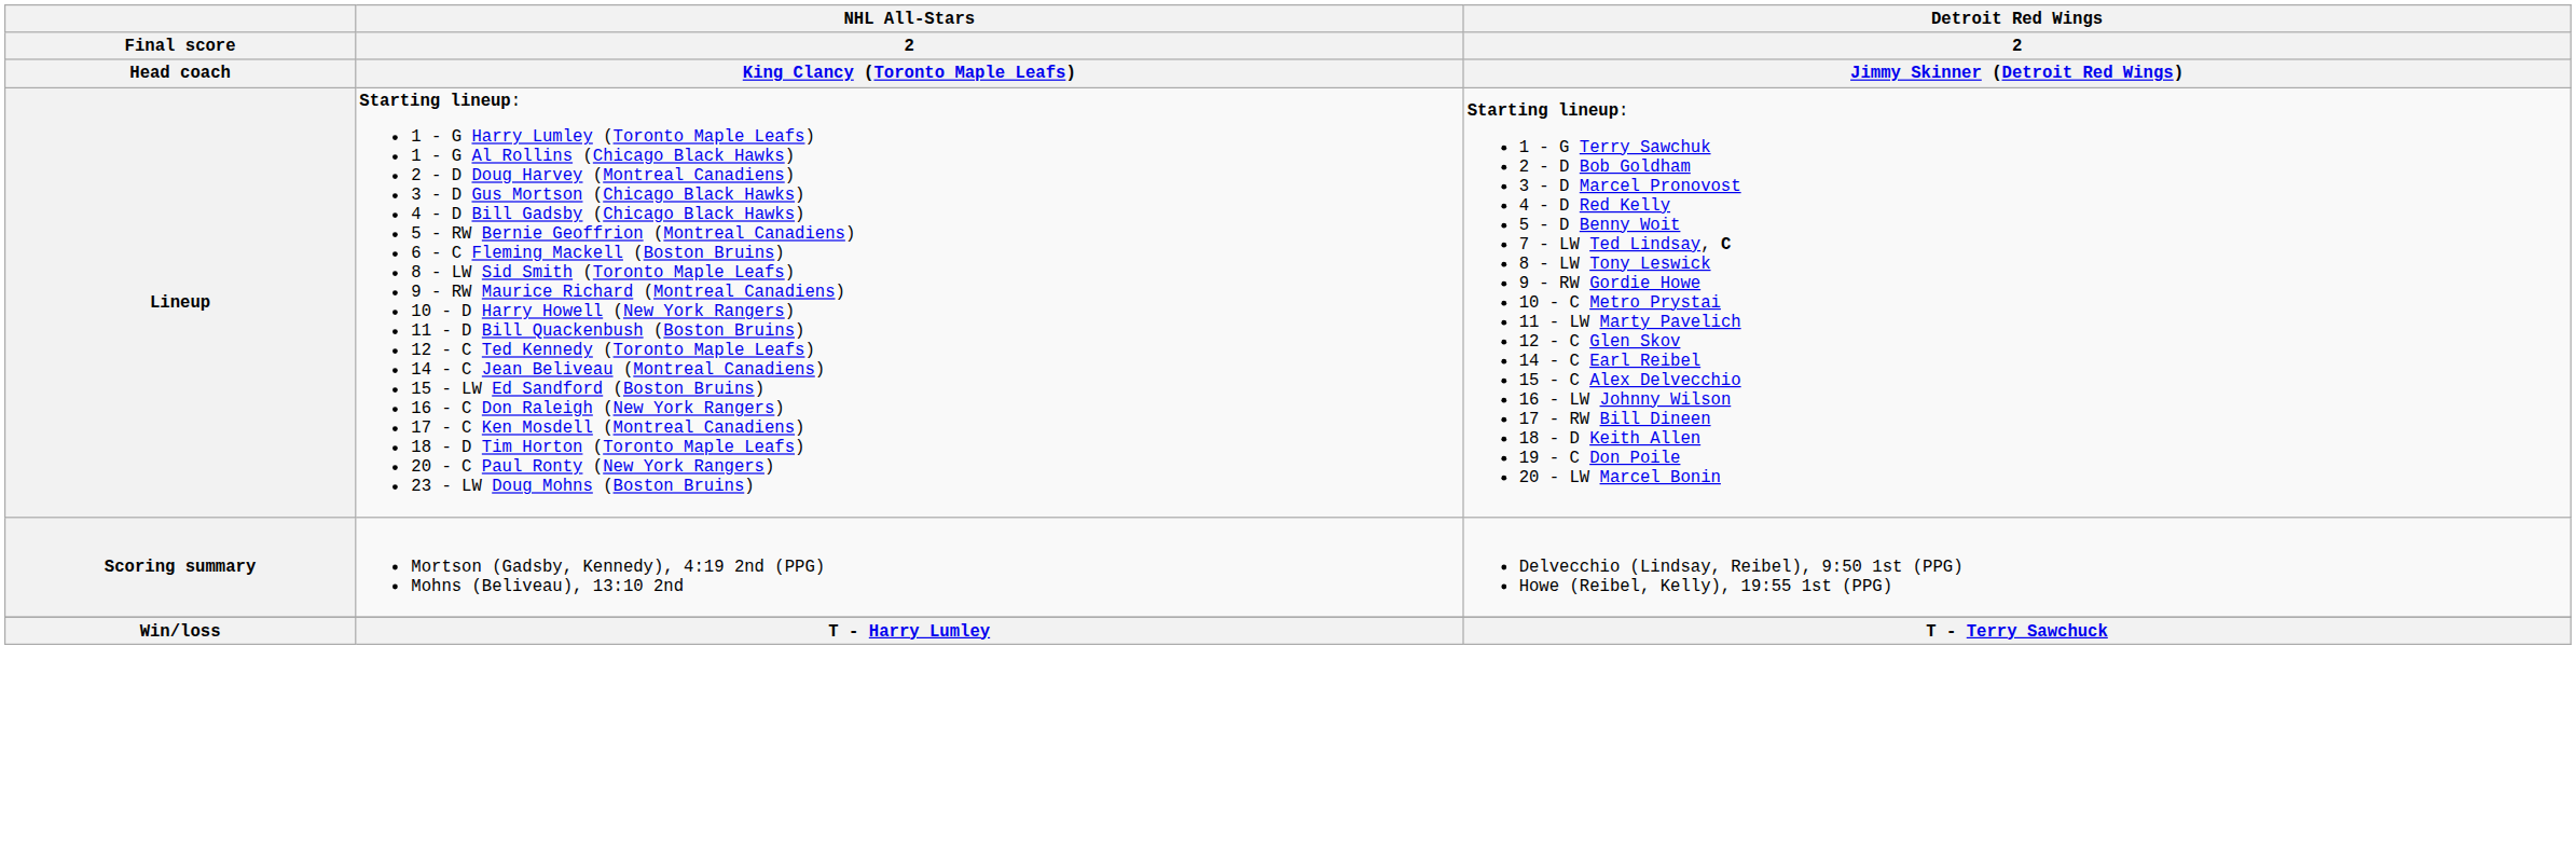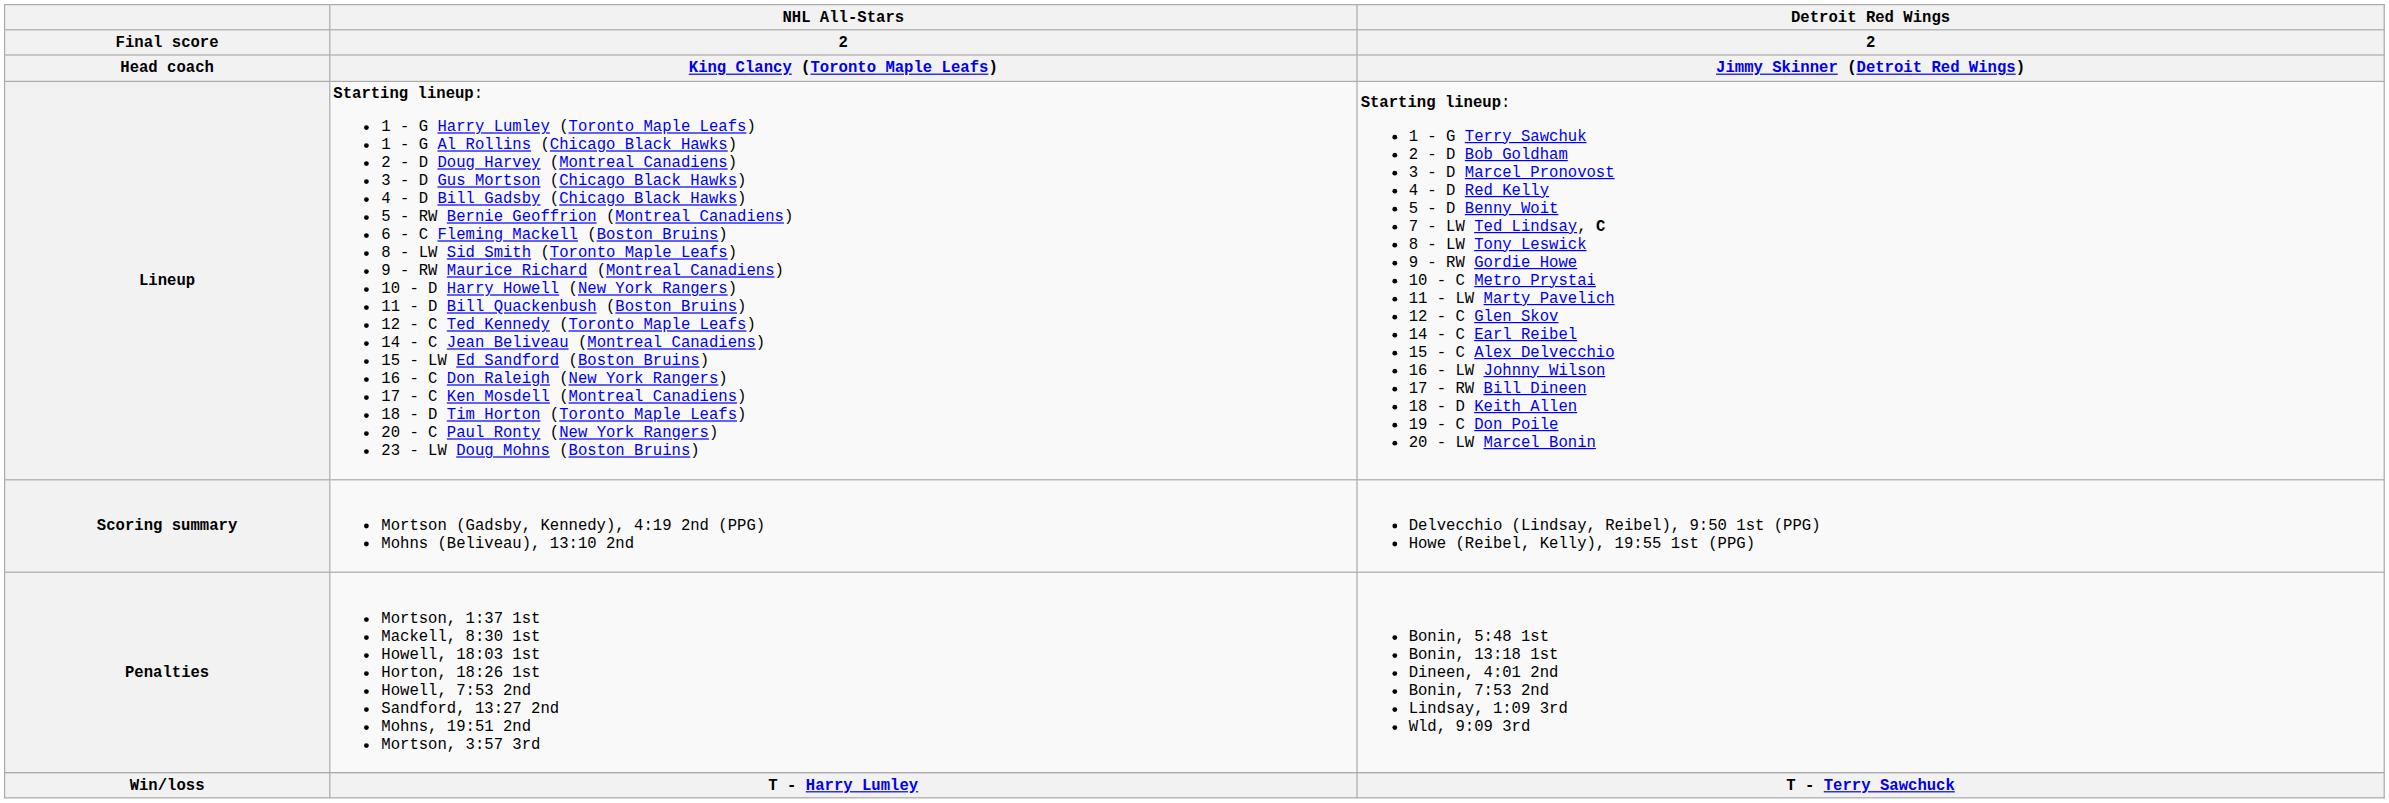 <table class="wikitable" style="width:100%">
 <tr>
 <th></th>
 <th>NHL All-Stars</th>
 <th>Detroit Red Wings</th>
 </tr>
 <tr>
 <th>Final score</th>
 <th>2</th>
 <th>2</th>
 </tr>
 <tr>
 <th>Head coach</th>
 <th><a href='#'>King Clancy</a> (<a href='#'>Toronto Maple Leafs</a>)</th>
 <th><a href='#'>Jimmy Skinner</a> (<a href='#'>Detroit Red Wings</a>)</th>
 </tr>
 <tr>
 <th>Lineup</th>
 <td><strong>Starting lineup</strong>:<br><ul><li>1 - G <a href='#'>Harry Lumley</a> (<a href='#'>Toronto Maple Leafs</a>)</li><li>1 - G <a href='#'>Al Rollins</a> (<a href='#'>Chicago Black Hawks</a>)</li><li>2 - D <a href='#'>Doug Harvey</a> (<a href='#'>Montreal Canadiens</a>)</li><li>3 - D <a href='#'>Gus Mortson</a> (<a href='#'>Chicago Black Hawks</a>)</li><li>4 - D <a href='#'>Bill Gadsby</a> (<a href='#'>Chicago Black Hawks</a>)</li><li>5 - RW <a href='#'>Bernie Geoffrion</a> (<a href='#'>Montreal Canadiens</a>)</li><li>6 - C <a href='#'>Fleming Mackell</a> (<a href='#'>Boston Bruins</a>)</li><li>8 - LW <a href='#'>Sid Smith</a> (<a href='#'>Toronto Maple Leafs</a>)</li><li>9 - RW <a href='#'>Maurice Richard</a> (<a href='#'>Montreal Canadiens</a>)</li><li>10 - D <a href='#'>Harry Howell</a> (<a href='#'>New York Rangers</a>)</li><li>11 - D <a href='#'>Bill Quackenbush</a> (<a href='#'>Boston Bruins</a>)</li><li>12 - C <a href='#'>Ted Kennedy</a> (<a href='#'>Toronto Maple Leafs</a>)</li><li>14 - C <a href='#'>Jean Beliveau</a> (<a href='#'>Montreal Canadiens</a>)</li><li>15 - LW <a href='#'>Ed Sandford</a> (<a href='#'>Boston Bruins</a>)</li><li>16 - C <a href='#'>Don Raleigh</a> (<a href='#'>New York Rangers</a>)</li><li>17 - C <a href='#'>Ken Mosdell</a> (<a href='#'>Montreal Canadiens</a>)</li><li>18 - D <a href='#'>Tim Horton</a> (<a href='#'>Toronto Maple Leafs</a>)</li><li>20 - C <a href='#'>Paul Ronty</a> (<a href='#'>New York Rangers</a>)</li><li>23 - LW <a href='#'>Doug Mohns</a> (<a href='#'>Boston Bruins</a>)</li></ul></td>
 <td><strong>Starting lineup</strong>:<br><ul><li>1 - G <a href='#'>Terry Sawchuk</a></li><li>2 - D <a href='#'>Bob Goldham</a></li><li>3 - D <a href='#'>Marcel Pronovost</a></li><li>4 - D <a href='#'>Red Kelly</a></li><li>5 - D <a href='#'>Benny Woit</a></li><li>7 - LW <a href='#'>Ted Lindsay</a>, <strong>C</strong></li><li>8 - LW <a href='#'>Tony Leswick</a></li><li>9 - RW <a href='#'>Gordie Howe</a></li><li>10 - C <a href='#'>Metro Prystai</a></li><li>11 - LW <a href='#'>Marty Pavelich</a></li><li>12 - C <a href='#'>Glen Skov</a></li><li>14 - C <a href='#'>Earl Reibel</a></li><li>15 - C <a href='#'>Alex Delvecchio</a></li><li>16 - LW <a href='#'>Johnny Wilson</a></li><li>17 - RW <a href='#'>Bill Dineen</a></li><li>18 - D <a href='#'>Keith Allen</a></li><li>19 - C <a href='#'>Don Poile</a></li><li>20 - LW <a href='#'>Marcel Bonin</a></li></ul></td>
 </tr>
 <tr>
 <th>Scoring summary</th>
 <td><br><ul><li>Mortson (Gadsby, Kennedy), 4:19 2nd (PPG)</li><li>Mohns (Beliveau), 13:10 2nd</li></ul></td>
 <td><br><ul><li>Delvecchio (Lindsay, Reibel), 9:50 1st (PPG)</li><li>Howe (Reibel, Kelly), 19:55 1st (PPG)</li></ul></td>
 </tr>
 <tr>
+<th>Penalties</th>
+<td><br><ul><li>Mortson, 1:37 1st</li><li>Mackell, 8:30 1st</li><li>Howell, 18:03 1st</li><li>Horton, 18:26 1st</li><li>Howell, 7:53 2nd</li><li>Sandford, 13:27 2nd</li><li>Mohns, 19:51 2nd</li><li>Mortson, 3:57 3rd</li></ul></td>
+<td><br><ul><li>Bonin, 5:48 1st</li><li>Bonin, 13:18 1st</li><li>Dineen, 4:01 2nd</li><li>Bonin, 7:53 2nd</li><li>Lindsay, 1:09 3rd</li><li>Wld, 9:09 3rd</li></ul></td>
+</tr>
+<tr>
 </tr>
 <tr>
 <th>Win/loss</th>
 <th><strong>T</strong> - <a href='#'>Harry Lumley</a></th>
 <th><strong>T</strong> - <a href='#'>Terry Sawchuck</a></th>
 </tr>
 </table>
